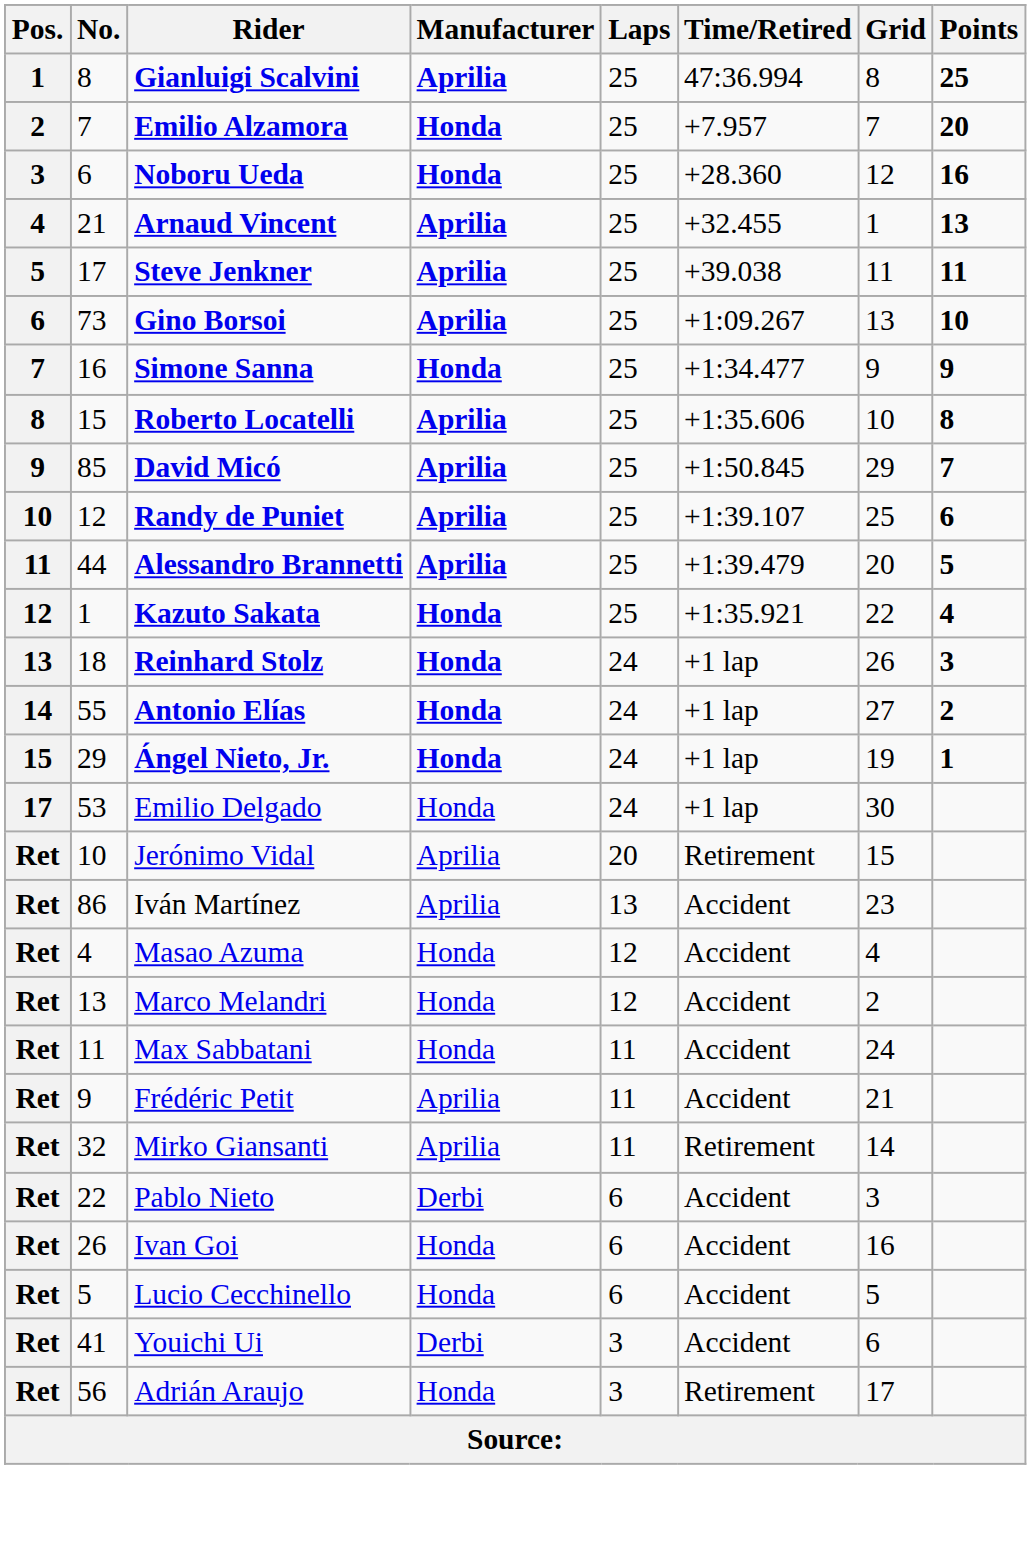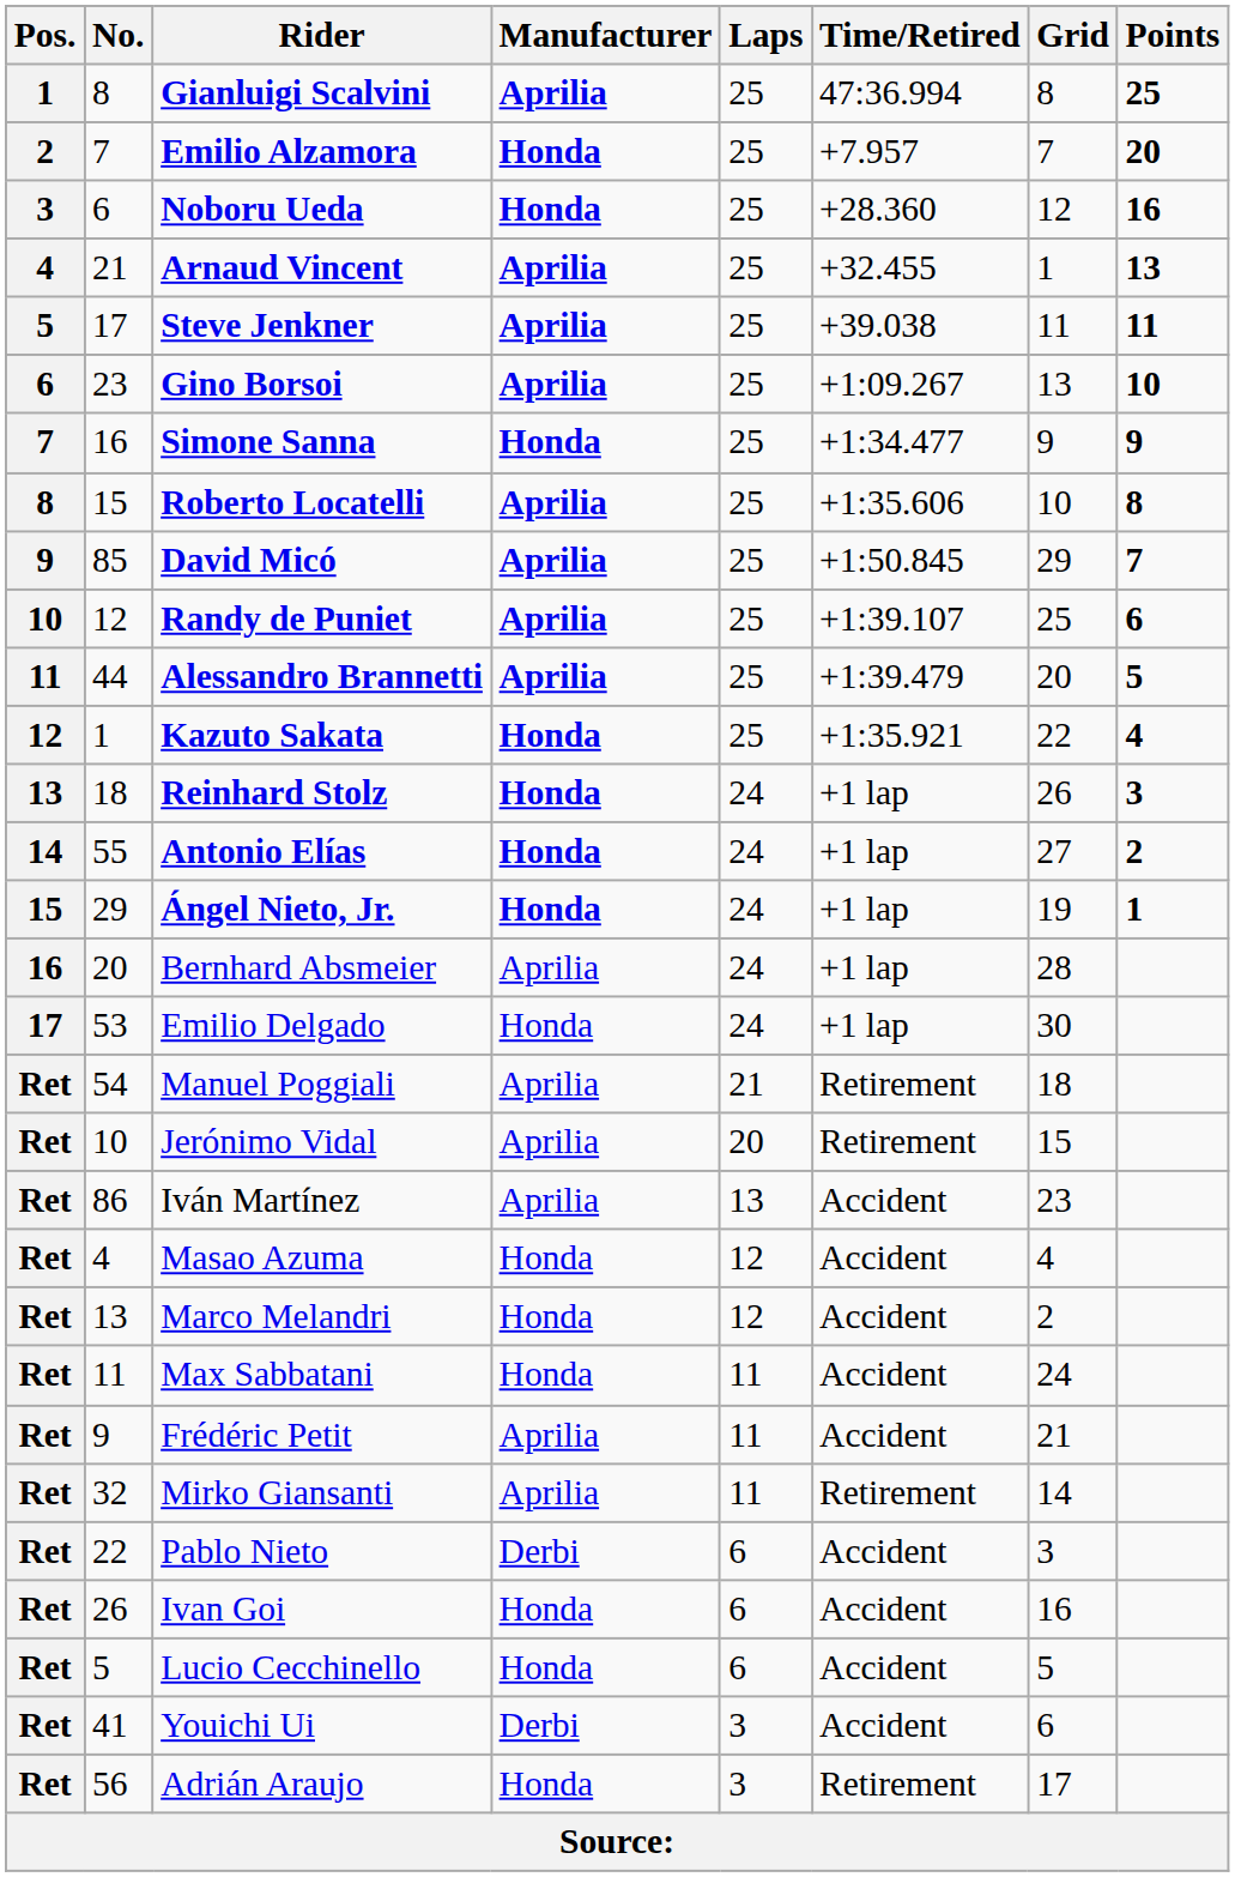 <table class="wikitable" style="font-size: 95%;">
 <tr>
 <th>Pos.</th>
 <th>No.</th>
 <th>Rider</th>
 <th>Manufacturer</th>
 <th>Laps</th>
 <th>Time/Retired</th>
 <th>Grid</th>
 <th>Points</th>
 </tr>
 <tr>
 <th>1</th>
 <td>8</td>
 <td> <strong><a href='#'>Gianluigi Scalvini</a></strong></td>
 <td><strong><a href='#'>Aprilia</a></strong></td>
 <td>25</td>
 <td>47:36.994</td>
 <td>8</td>
 <td><strong>25</strong></td>
 </tr>
 <tr>
 <th>2</th>
 <td>7</td>
 <td> <strong><a href='#'>Emilio Alzamora</a></strong></td>
 <td><strong><a href='#'>Honda</a></strong></td>
 <td>25</td>
 <td>+7.957</td>
 <td>7</td>
 <td><strong>20</strong></td>
 </tr>
 <tr>
 <th>3</th>
 <td>6</td>
 <td> <strong><a href='#'>Noboru Ueda</a></strong></td>
 <td><strong><a href='#'>Honda</a></strong></td>
 <td>25</td>
 <td>+28.360</td>
 <td>12</td>
 <td><strong>16</strong></td>
 </tr>
 <tr>
 <th>4</th>
 <td>21</td>
 <td> <strong><a href='#'>Arnaud Vincent</a></strong></td>
 <td><strong><a href='#'>Aprilia</a></strong></td>
 <td>25</td>
 <td>+32.455</td>
 <td>1</td>
 <td><strong>13</strong></td>
 </tr>
 <tr>
 <th>5</th>
 <td>17</td>
 <td> <strong><a href='#'>Steve Jenkner</a></strong></td>
 <td><strong><a href='#'>Aprilia</a></strong></td>
 <td>25</td>
 <td>+39.038</td>
 <td>11</td>
 <td><strong>11</strong></td>
 </tr>
 <tr>
 <th>6</th>
-<td>73</td>
+<td>23</td>
 <td> <strong><a href='#'>Gino Borsoi</a></strong></td>
 <td><strong><a href='#'>Aprilia</a></strong></td>
 <td>25</td>
 <td>+1:09.267</td>
 <td>13</td>
 <td><strong>10</strong></td>
 </tr>
 <tr>
 <th>7</th>
 <td>16</td>
 <td> <strong><a href='#'>Simone Sanna</a></strong></td>
 <td><strong><a href='#'>Honda</a></strong></td>
 <td>25</td>
 <td>+1:34.477</td>
 <td>9</td>
 <td><strong>9</strong></td>
 </tr>
 <tr>
 <th>8</th>
 <td>15</td>
 <td> <strong><a href='#'>Roberto Locatelli</a></strong></td>
 <td><strong><a href='#'>Aprilia</a></strong></td>
 <td>25</td>
 <td>+1:35.606</td>
 <td>10</td>
 <td><strong>8</strong></td>
 </tr>
 <tr>
 <th>9</th>
 <td>85</td>
 <td> <strong><a href='#'>David Micó</a></strong></td>
 <td><strong><a href='#'>Aprilia</a></strong></td>
 <td>25</td>
 <td>+1:50.845</td>
 <td>29</td>
 <td><strong>7</strong></td>
 </tr>
 <tr>
 <th>10</th>
 <td>12</td>
 <td> <strong><a href='#'>Randy de Puniet</a></strong></td>
 <td><strong><a href='#'>Aprilia</a></strong></td>
 <td>25</td>
 <td>+1:39.107</td>
 <td>25</td>
 <td><strong>6</strong></td>
 </tr>
 <tr>
 <th>11</th>
 <td>44</td>
 <td> <strong><a href='#'>Alessandro Brannetti</a></strong></td>
 <td><strong><a href='#'>Aprilia</a></strong></td>
 <td>25</td>
 <td>+1:39.479</td>
 <td>20</td>
 <td><strong>5</strong></td>
 </tr>
 <tr>
 <th>12</th>
 <td>1</td>
 <td> <strong><a href='#'>Kazuto Sakata</a></strong></td>
 <td><strong><a href='#'>Honda</a></strong></td>
 <td>25</td>
 <td>+1:35.921</td>
 <td>22</td>
 <td><strong>4</strong></td>
 </tr>
 <tr>
 <th>13</th>
 <td>18</td>
 <td> <strong><a href='#'>Reinhard Stolz</a></strong></td>
 <td><strong><a href='#'>Honda</a></strong></td>
 <td>24</td>
 <td>+1 lap</td>
 <td>26</td>
 <td><strong>3</strong></td>
 </tr>
 <tr>
 <th>14</th>
 <td>55</td>
 <td> <strong><a href='#'>Antonio Elías</a></strong></td>
 <td><strong><a href='#'>Honda</a></strong></td>
 <td>24</td>
 <td>+1 lap</td>
 <td>27</td>
 <td><strong>2</strong></td>
 </tr>
 <tr>
 <th>15</th>
 <td>29</td>
 <td> <strong><a href='#'>Ángel Nieto, Jr.</a></strong></td>
 <td><strong><a href='#'>Honda</a></strong></td>
 <td>24</td>
 <td>+1 lap</td>
 <td>19</td>
 <td><strong>1</strong></td>
 </tr>
 <tr>
+<th>16</th>
+<td>20</td>
+<td> <a href='#'>Bernhard Absmeier</a></td>
+<td><a href='#'>Aprilia</a></td>
+<td>24</td>
+<td>+1 lap</td>
+<td>28</td>
+<td></td>
+</tr>
+<tr>
 <th>17</th>
 <td>53</td>
 <td> <a href='#'>Emilio Delgado</a></td>
 <td><a href='#'>Honda</a></td>
 <td>24</td>
 <td>+1 lap</td>
 <td>30</td>
+<td></td>
+</tr>
+<tr>
+<th>Ret</th>
+<td>54</td>
+<td> <a href='#'>Manuel Poggiali</a></td>
+<td><a href='#'>Aprilia</a></td>
+<td>21</td>
+<td>Retirement</td>
+<td>18</td>
 <td></td>
 </tr>
 <tr>
 <th>Ret</th>
 <td>10</td>
 <td> <a href='#'>Jerónimo Vidal</a></td>
 <td><a href='#'>Aprilia</a></td>
 <td>20</td>
 <td>Retirement</td>
 <td>15</td>
 <td></td>
 </tr>
 <tr>
 <th>Ret</th>
 <td>86</td>
 <td> Iván Martínez</td>
 <td><a href='#'>Aprilia</a></td>
 <td>13</td>
 <td>Accident</td>
 <td>23</td>
 <td></td>
 </tr>
 <tr>
 <th>Ret</th>
 <td>4</td>
 <td> <a href='#'>Masao Azuma</a></td>
 <td><a href='#'>Honda</a></td>
 <td>12</td>
 <td>Accident</td>
 <td>4</td>
 <td></td>
 </tr>
 <tr>
 <th>Ret</th>
 <td>13</td>
 <td> <a href='#'>Marco Melandri</a></td>
 <td><a href='#'>Honda</a></td>
 <td>12</td>
 <td>Accident</td>
 <td>2</td>
 <td></td>
 </tr>
 <tr>
 <th>Ret</th>
 <td>11</td>
 <td> <a href='#'>Max Sabbatani</a></td>
 <td><a href='#'>Honda</a></td>
 <td>11</td>
 <td>Accident</td>
 <td>24</td>
 <td></td>
 </tr>
 <tr>
 <th>Ret</th>
 <td>9</td>
 <td> <a href='#'>Frédéric Petit</a></td>
 <td><a href='#'>Aprilia</a></td>
 <td>11</td>
 <td>Accident</td>
 <td>21</td>
 <td></td>
 </tr>
 <tr>
 <th>Ret</th>
 <td>32</td>
 <td> <a href='#'>Mirko Giansanti</a></td>
 <td><a href='#'>Aprilia</a></td>
 <td>11</td>
 <td>Retirement</td>
 <td>14</td>
 <td></td>
 </tr>
 <tr>
 <th>Ret</th>
 <td>22</td>
 <td> <a href='#'>Pablo Nieto</a></td>
 <td><a href='#'>Derbi</a></td>
 <td>6</td>
 <td>Accident</td>
 <td>3</td>
 <td></td>
 </tr>
 <tr>
 <th>Ret</th>
 <td>26</td>
 <td> <a href='#'>Ivan Goi</a></td>
 <td><a href='#'>Honda</a></td>
 <td>6</td>
 <td>Accident</td>
 <td>16</td>
 <td></td>
 </tr>
 <tr>
 <th>Ret</th>
 <td>5</td>
 <td> <a href='#'>Lucio Cecchinello</a></td>
 <td><a href='#'>Honda</a></td>
 <td>6</td>
 <td>Accident</td>
 <td>5</td>
 <td></td>
 </tr>
 <tr>
 <th>Ret</th>
 <td>41</td>
 <td> <a href='#'>Youichi Ui</a></td>
 <td><a href='#'>Derbi</a></td>
 <td>3</td>
 <td>Accident</td>
 <td>6</td>
 <td></td>
 </tr>
 <tr>
 <th>Ret</th>
 <td>56</td>
 <td> <a href='#'>Adrián Araujo</a></td>
 <td><a href='#'>Honda</a></td>
 <td>3</td>
 <td>Retirement</td>
 <td>17</td>
 <td></td>
 </tr>
 <tr>
 <th colspan=8>Source: </th>
 </tr>
 </table>
